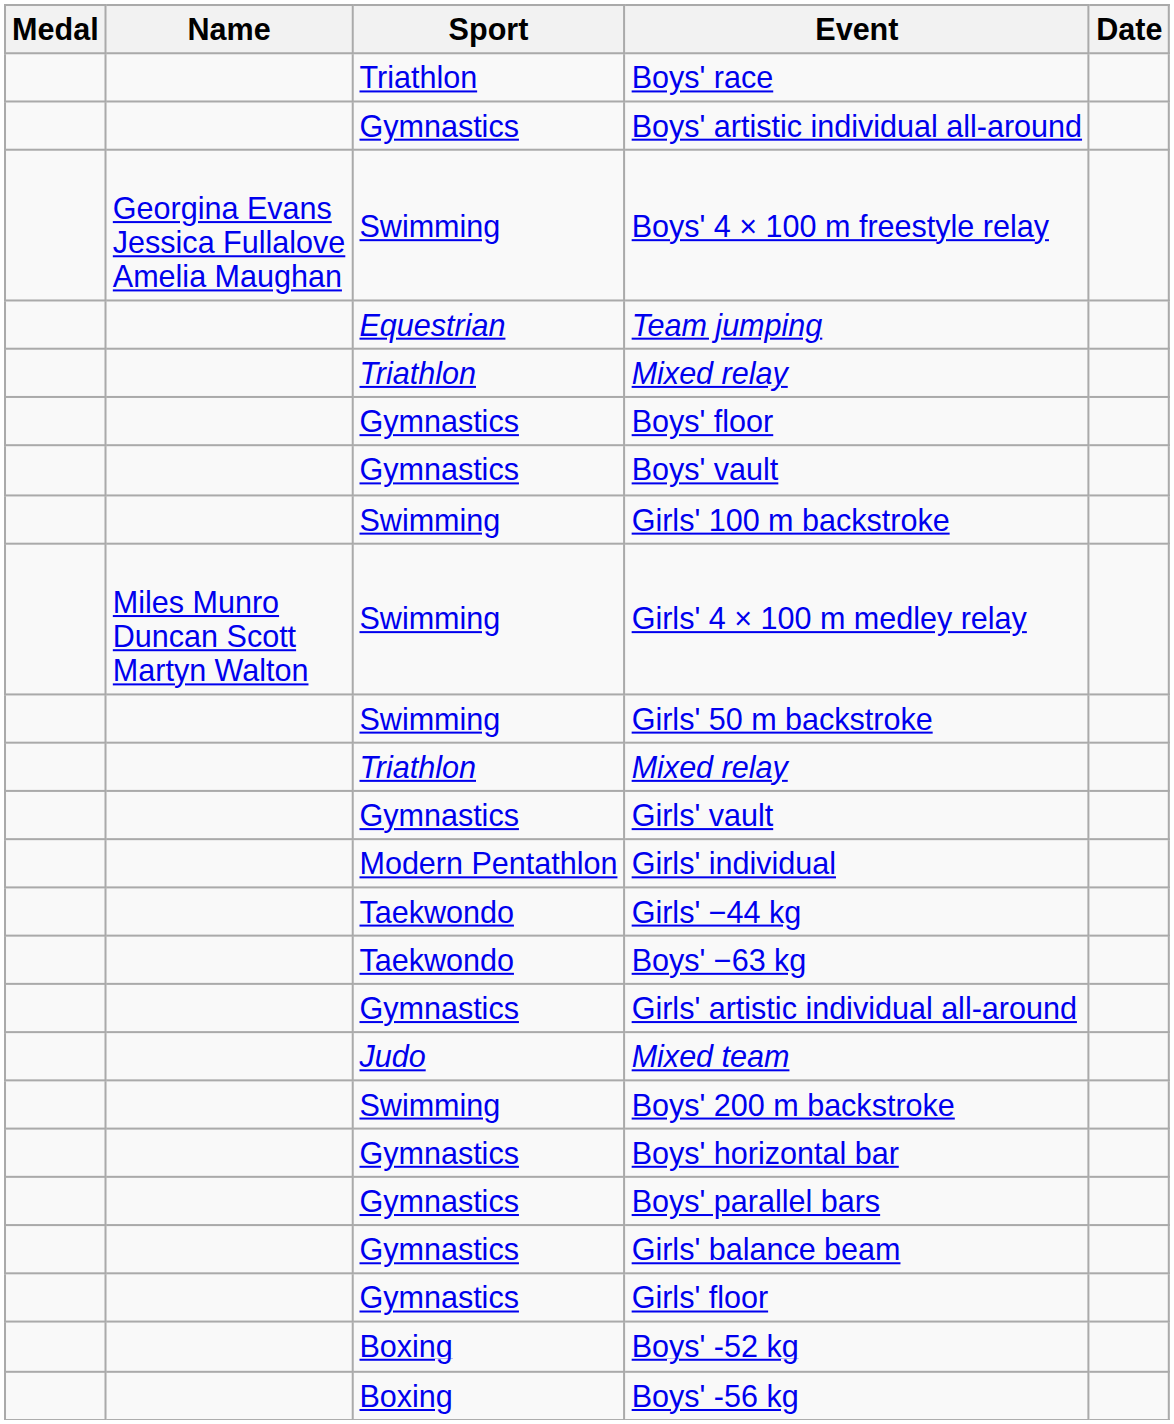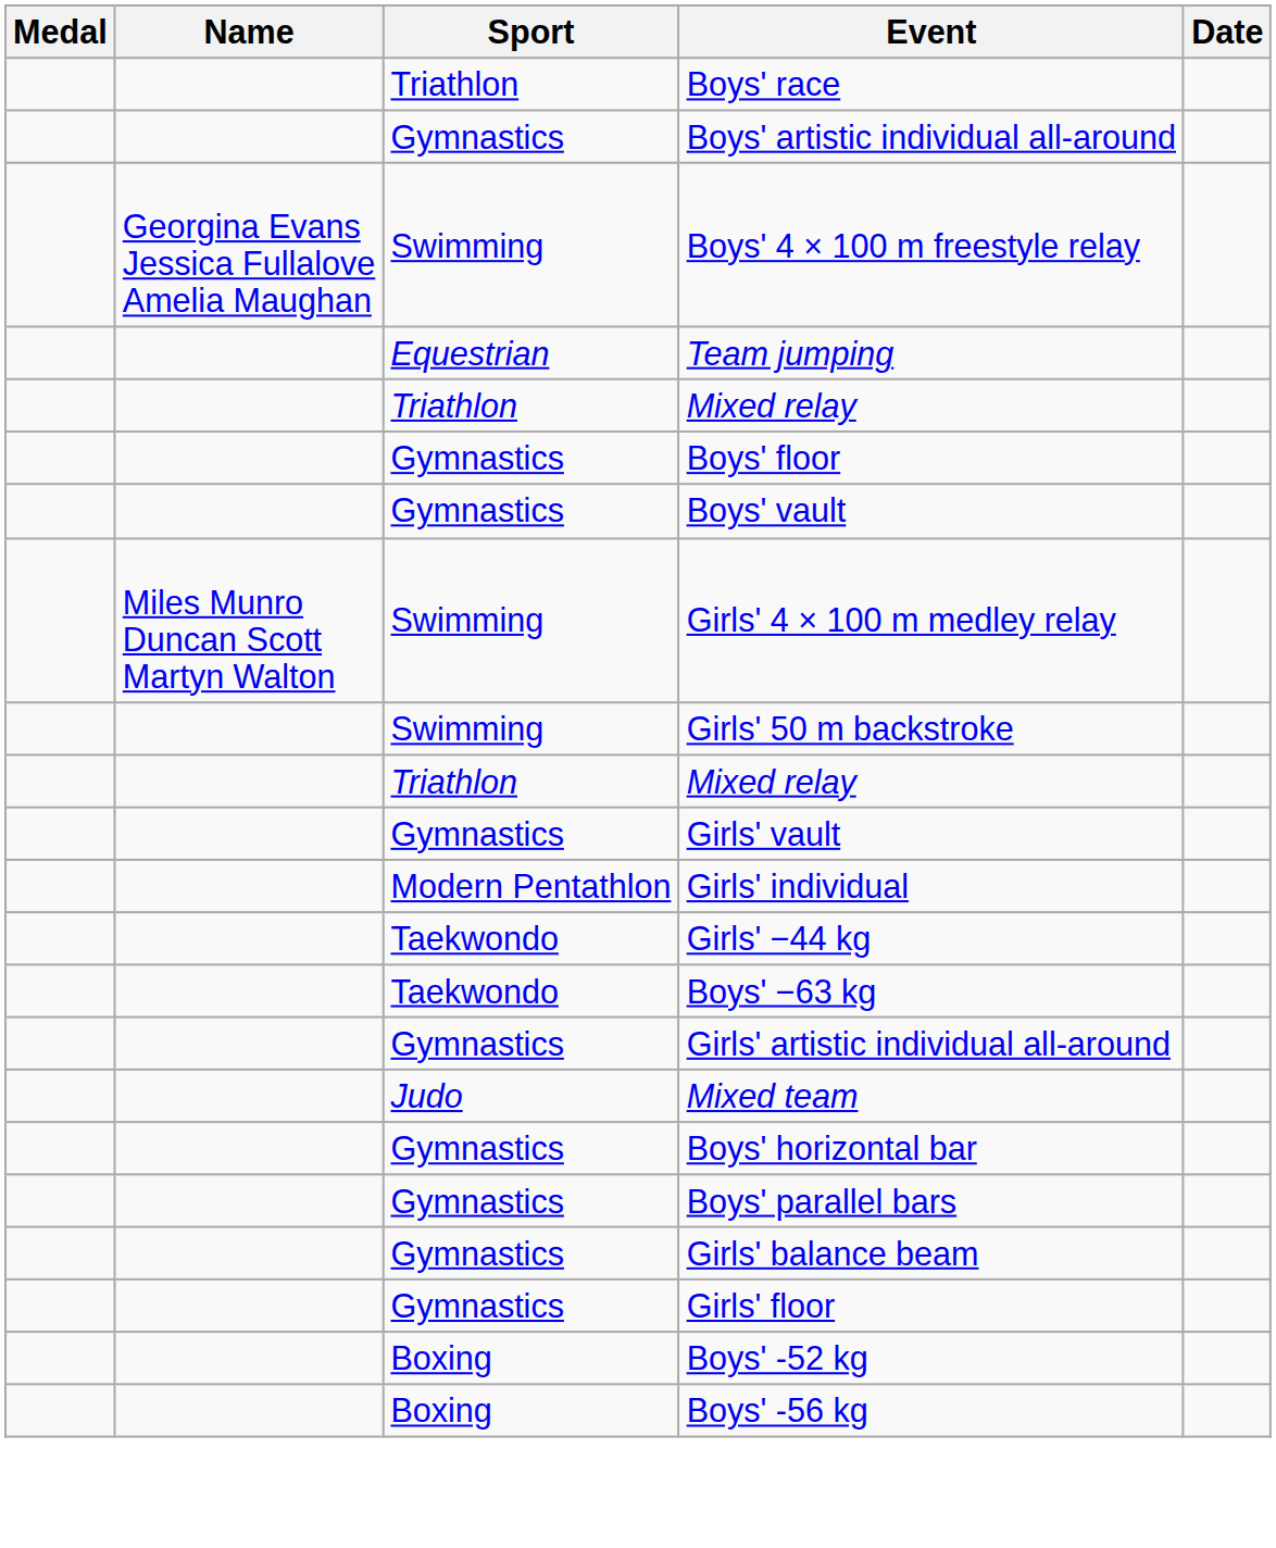 <table class="wikitable sortable" style="font-size: 95%;">
 <tr>
 <th>Medal</th>
 <th>Name</th>
 <th>Sport</th>
 <th>Event</th>
 <th>Date</th>
 </tr>
 <tr>
 <td></td>
 <td></td>
 <td><a href='#'>Triathlon</a></td>
 <td><a href='#'>Boys' race</a></td>
 <td></td>
 </tr>
 <tr>
 <td></td>
 <td></td>
 <td><a href='#'>Gymnastics</a></td>
 <td><a href='#'>Boys' artistic individual all-around</a></td>
 <td></td>
 </tr>
 <tr>
 <td></td>
 <td><br><a href='#'>Georgina Evans</a><br><a href='#'>Jessica Fullalove</a><br><a href='#'>Amelia Maughan</a></td>
 <td><a href='#'>Swimming</a></td>
 <td><a href='#'>Boys' 4 × 100 m freestyle relay</a></td>
 <td></td>
 </tr>
 <tr>
 <td><em></em></td>
 <td><em></em></td>
 <td><em><a href='#'>Equestrian</a></em></td>
 <td><em><a href='#'>Team jumping</a></em></td>
 <td><em></em></td>
 </tr>
 <tr>
 <td><em></em></td>
 <td><em></em></td>
 <td><em><a href='#'>Triathlon</a></em></td>
 <td><em><a href='#'>Mixed relay</a></em></td>
 <td><em></em></td>
 </tr>
 <tr>
 <td></td>
 <td></td>
 <td><a href='#'>Gymnastics</a></td>
 <td><a href='#'>Boys' floor</a></td>
 <td></td>
 </tr>
 <tr>
 <td></td>
 <td></td>
 <td><a href='#'>Gymnastics</a></td>
 <td><a href='#'>Boys' vault</a></td>
-<td></td>
-</tr>
-<tr>
-<td></td>
-<td></td>
-<td><a href='#'>Swimming</a></td>
-<td><a href='#'>Girls' 100 m backstroke</a></td>
 <td></td>
 </tr>
 <tr>
 <td></td>
 <td><br><a href='#'>Miles Munro</a><br><a href='#'>Duncan Scott</a><br><a href='#'>Martyn Walton</a></td>
 <td><a href='#'>Swimming</a></td>
 <td><a href='#'>Girls' 4 × 100 m medley relay</a></td>
 <td></td>
 </tr>
 <tr>
 <td></td>
 <td></td>
 <td><a href='#'>Swimming</a></td>
 <td><a href='#'>Girls' 50 m backstroke</a></td>
 <td></td>
 </tr>
 <tr>
 <td><em></em></td>
 <td><em></em></td>
 <td><em><a href='#'>Triathlon</a></em></td>
 <td><em><a href='#'>Mixed relay</a></em></td>
 <td><em></em></td>
 </tr>
 <tr>
 <td></td>
 <td></td>
 <td><a href='#'>Gymnastics</a></td>
 <td><a href='#'>Girls' vault</a></td>
 <td></td>
 </tr>
 <tr>
 <td></td>
 <td></td>
 <td><a href='#'>Modern Pentathlon</a></td>
 <td><a href='#'>Girls' individual</a></td>
 <td></td>
 </tr>
 <tr>
 <td></td>
 <td></td>
 <td><a href='#'>Taekwondo</a></td>
 <td><a href='#'>Girls' −44 kg</a></td>
 <td></td>
 </tr>
 <tr>
 <td></td>
 <td></td>
 <td><a href='#'>Taekwondo</a></td>
 <td><a href='#'>Boys' −63 kg</a></td>
 <td></td>
 </tr>
 <tr>
 <td></td>
 <td></td>
 <td><a href='#'>Gymnastics</a></td>
 <td><a href='#'>Girls' artistic individual all-around</a></td>
 <td></td>
 </tr>
 <tr>
 <td><em></em></td>
 <td><em></em></td>
 <td><em><a href='#'>Judo</a></em></td>
 <td><em><a href='#'>Mixed team</a></em></td>
 <td><em></em></td>
 </tr>
 <tr>
 <td></td>
 <td></td>
-<td><a href='#'>Swimming</a></td>
-<td><a href='#'>Boys' 200 m backstroke</a></td>
-<td></td>
-</tr>
-<tr>
-<td></td>
-<td></td>
 <td><a href='#'>Gymnastics</a></td>
 <td><a href='#'>Boys' horizontal bar</a></td>
 <td></td>
 </tr>
 <tr>
 <td></td>
 <td></td>
 <td><a href='#'>Gymnastics</a></td>
 <td><a href='#'>Boys' parallel bars</a></td>
 <td></td>
 </tr>
 <tr>
 <td></td>
 <td></td>
 <td><a href='#'>Gymnastics</a></td>
 <td><a href='#'>Girls' balance beam</a></td>
 <td></td>
 </tr>
 <tr>
 <td></td>
 <td></td>
 <td><a href='#'>Gymnastics</a></td>
 <td><a href='#'>Girls' floor</a></td>
 <td></td>
 </tr>
 <tr>
 <td></td>
 <td></td>
 <td><a href='#'>Boxing</a></td>
 <td><a href='#'>Boys' -52 kg</a></td>
 <td></td>
 </tr>
 <tr>
 <td></td>
 <td></td>
 <td><a href='#'>Boxing</a></td>
 <td><a href='#'>Boys' -56 kg</a></td>
 <td></td>
 </tr>
 </table>
